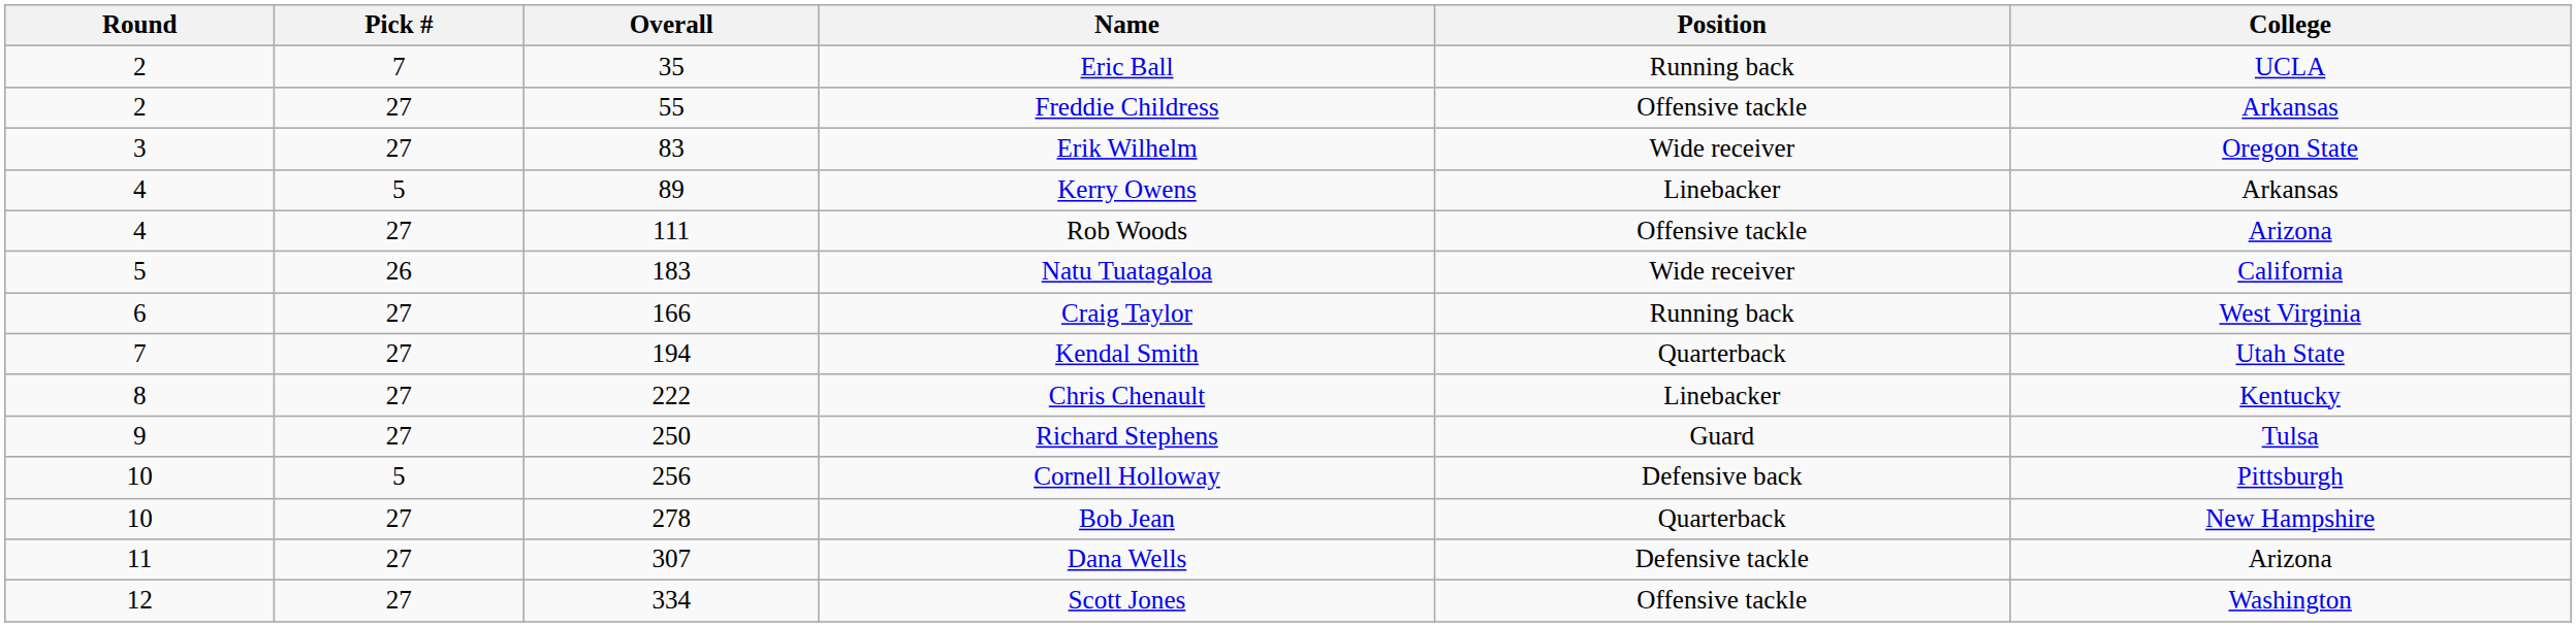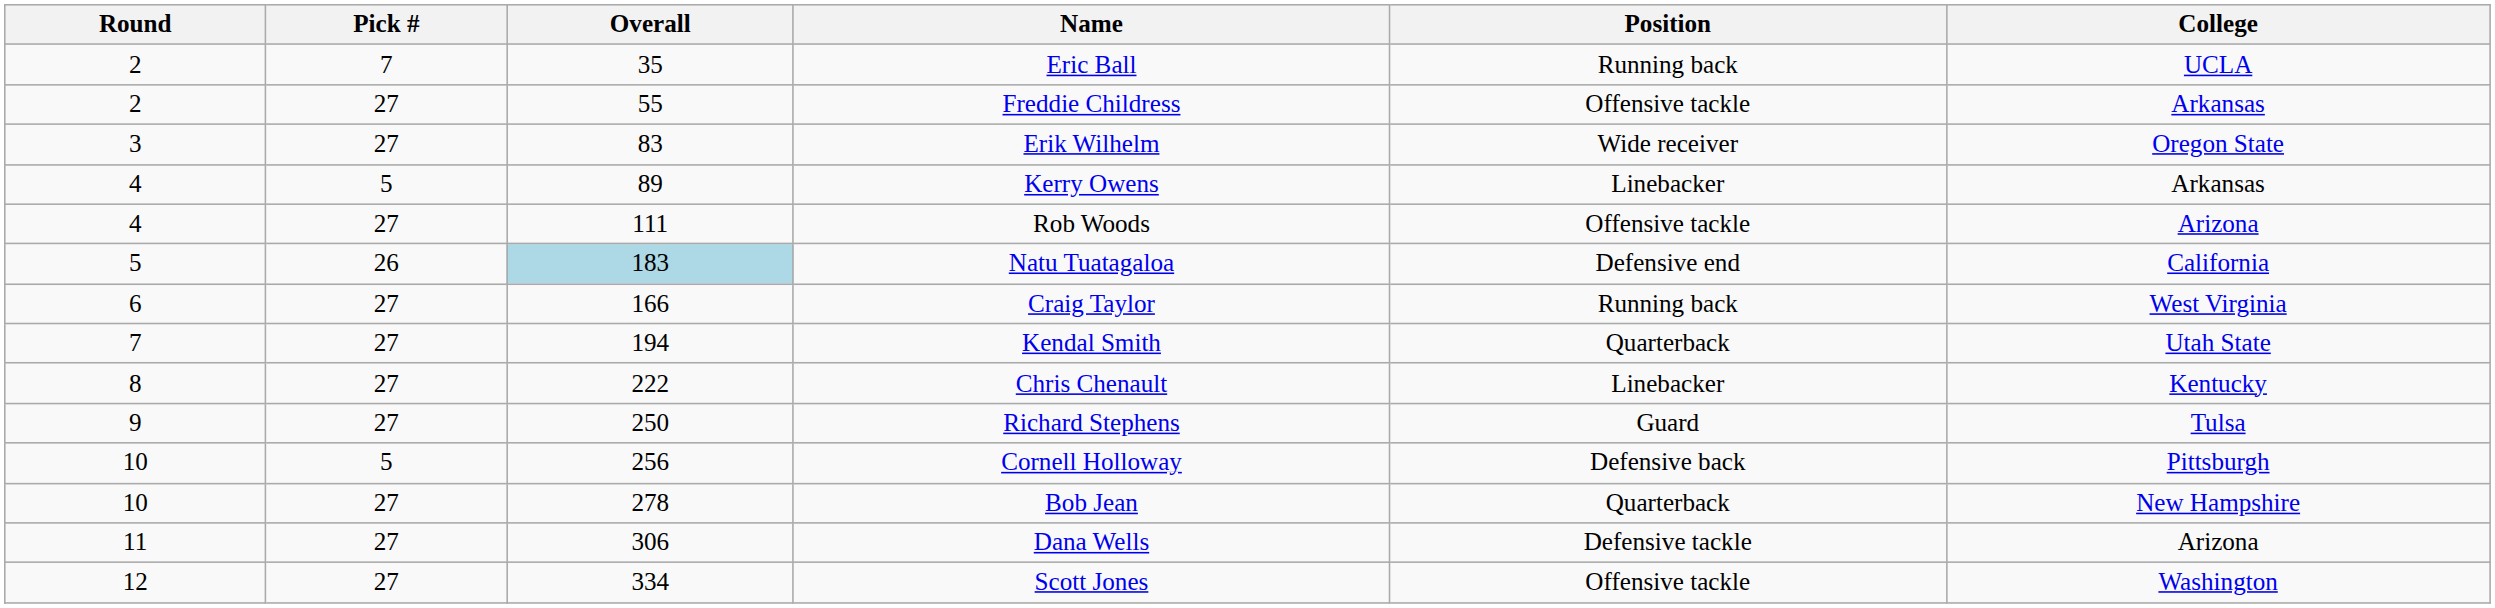 <table class="wikitable sortable sortable" style="width: 100%; text-align:center">
 <tr>
 <th>Round</th>
 <th>Pick #</th>
 <th>Overall</th>
 <th>Name</th>
 <th>Position</th>
 <th>College</th>
 </tr>
 <tr>
 <td>2</td>
 <td>7</td>
 <td>35</td>
 <td><a href='#'>Eric Ball</a></td>
 <td>Running back</td>
 <td><a href='#'>UCLA</a></td>
 </tr>
 <tr>
 <td>2</td>
 <td>27</td>
 <td>55</td>
 <td><a href='#'>Freddie Childress</a></td>
 <td>Offensive tackle</td>
 <td><a href='#'>Arkansas</a></td>
 </tr>
 <tr>
 <td>3</td>
 <td>27</td>
 <td>83</td>
 <td><a href='#'>Erik Wilhelm</a></td>
 <td>Wide receiver</td>
 <td><a href='#'>Oregon State</a></td>
 </tr>
 <tr>
 <td>4</td>
 <td>5</td>
 <td>89</td>
 <td><a href='#'>Kerry Owens</a></td>
 <td>Linebacker</td>
 <td>Arkansas</td>
 </tr>
 <tr>
 <td>4</td>
 <td>27</td>
 <td>111</td>
 <td>Rob Woods</td>
 <td>Offensive tackle</td>
 <td><a href='#'>Arizona</a></td>
 </tr>
 <tr>
 <td>5</td>
 <td>26</td>
-<td>183</td>
+<td style="background: lightblue;">183</td>
 <td><a href='#'>Natu Tuatagaloa</a></td>
-<td>Wide receiver</td>
+<td>Defensive end</td>
 <td><a href='#'>California</a></td>
 </tr>
 <tr>
 <td>6</td>
 <td>27</td>
 <td>166</td>
 <td><a href='#'>Craig Taylor</a></td>
 <td>Running back</td>
 <td><a href='#'>West Virginia</a></td>
 </tr>
 <tr>
 <td>7</td>
 <td>27</td>
 <td>194</td>
 <td><a href='#'>Kendal Smith</a></td>
 <td>Quarterback</td>
 <td><a href='#'>Utah State</a></td>
 </tr>
 <tr>
 <td>8</td>
 <td>27</td>
 <td>222</td>
 <td><a href='#'>Chris Chenault</a></td>
 <td>Linebacker</td>
 <td><a href='#'>Kentucky</a></td>
 </tr>
 <tr>
 <td>9</td>
 <td>27</td>
 <td>250</td>
 <td><a href='#'>Richard Stephens</a></td>
 <td>Guard</td>
 <td><a href='#'>Tulsa</a></td>
 </tr>
 <tr>
 <td>10</td>
 <td>5</td>
 <td>256</td>
 <td><a href='#'>Cornell Holloway</a></td>
 <td>Defensive back</td>
 <td><a href='#'>Pittsburgh</a></td>
 </tr>
 <tr>
 <td>10</td>
 <td>27</td>
 <td>278</td>
 <td><a href='#'>Bob Jean</a></td>
 <td>Quarterback</td>
 <td><a href='#'>New Hampshire</a></td>
 </tr>
 <tr>
 <td>11</td>
 <td>27</td>
-<td>307</td>
+<td>306</td>
 <td><a href='#'>Dana Wells</a></td>
 <td>Defensive tackle</td>
 <td>Arizona</td>
 </tr>
 <tr>
 <td>12</td>
 <td>27</td>
 <td>334</td>
 <td><a href='#'>Scott Jones</a></td>
 <td>Offensive tackle</td>
 <td><a href='#'>Washington</a></td>
 </tr>
 </table>
